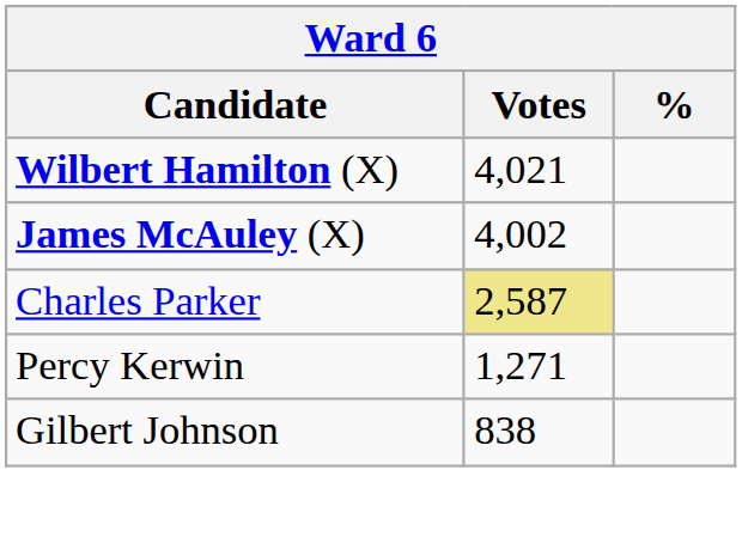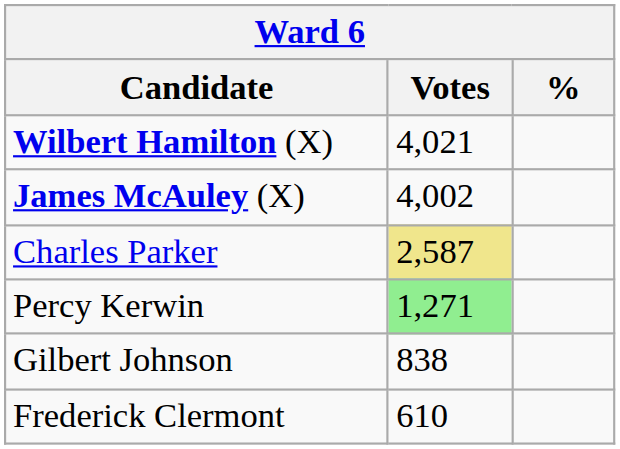 <table class="wikitable">
 <tr>
 <th colspan="3"><a href='#'>Ward 6</a></th>
 </tr>
 <tr>
 <th style="width: 170px">Candidate</th>
 <th style="width: 50px">Votes</th>
 <th style="width: 40px">%</th>
 </tr>
 <tr>
 <td><strong><a href='#'>Wilbert Hamilton</a></strong> (X)</td>
 <td>4,021</td>
 <td></td>
 </tr>
 <tr>
 <td><strong><a href='#'>James McAuley</a></strong> (X)</td>
 <td>4,002</td>
 <td></td>
 </tr>
 <tr>
 <td><a href='#'>Charles Parker</a></td>
 <td style="background: khaki;">2,587</td>
 <td></td>
 </tr>
 <tr>
 <td>Percy Kerwin</td>
-<td>1,271</td>
+<td style="background: lightgreen;">1,271</td>
 <td></td>
 </tr>
 <tr>
 <td>Gilbert Johnson</td>
 <td>838</td>
 <td></td>
 </tr>
+<tr>
+<td>Frederick Clermont</td>
+<td>610</td>
+<td></td>
+</tr>
 </table>
